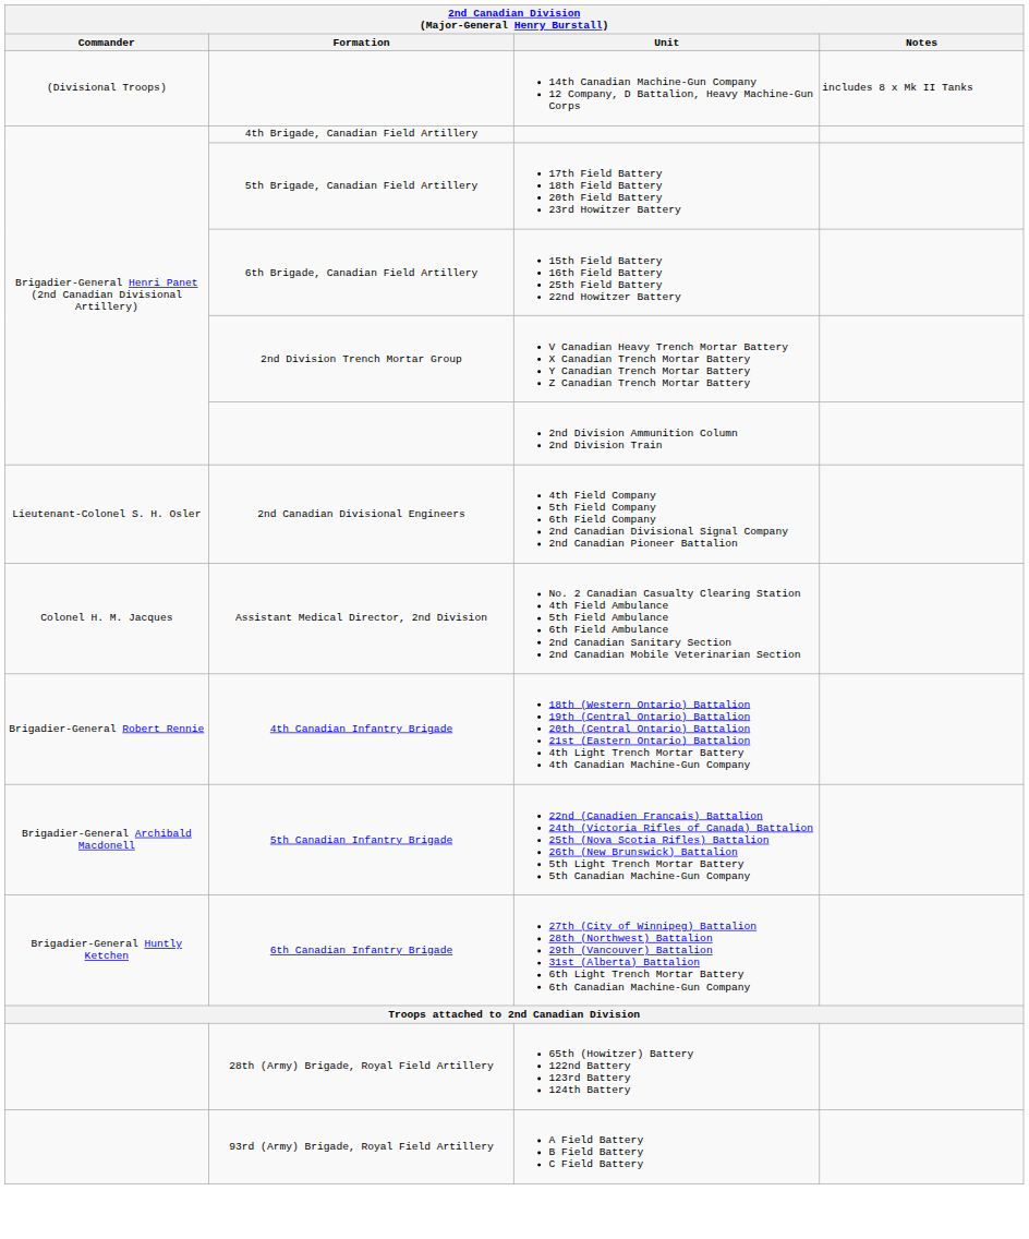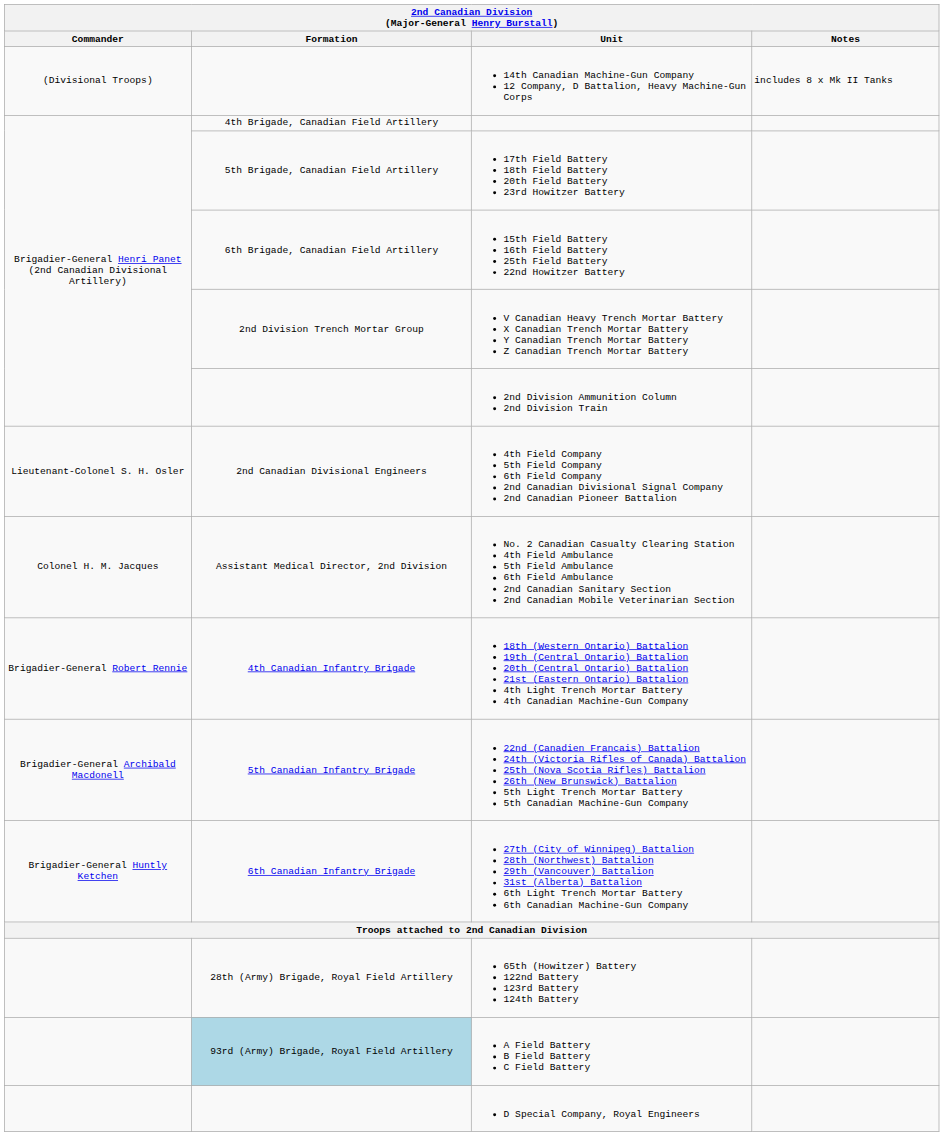 <table class="wikitable" width=100%>
 <tr valign="top">
 <th colspan="4" bgcolor="white"><a href='#'>2nd Canadian Division</a><br>(Major-General <a href='#'>Henry Burstall</a>)</th>
 </tr>
 <tr>
 <th width=20%; align= center rowspan=1>Commander</th>
 <th width=30%; align= center rowspan=1>Formation</th>
 <th width=30%; align= center rowspan=1>Unit</th>
 <th width=20%; align= center rowspan=1>Notes</th>
 </tr>
 <tr>
 <td align= center>(Divisional Troops)</td>
 <td align= center></td>
 <td align= left><br><ul><li>14th Canadian Machine-Gun Company</li><li>12 Company, D Battalion, Heavy Machine-Gun Corps</li></ul></td>
 <td align= left>includes 8 x Mk II Tanks</td>
 </tr>
 <tr>
 <td rowspan=5 align= center>Brigadier-General <a href='#'>Henri Panet</a><br>(2nd Canadian Divisional Artillery)</td>
 <td align= center>4th Brigade, Canadian Field Artillery</td>
 <td align= left></td>
 <td align= left></td>
 </tr>
 <tr>
 <td align= center>5th Brigade, Canadian Field Artillery</td>
 <td align= left><br><ul><li>17th Field Battery</li><li>18th Field Battery</li><li>20th Field Battery</li><li>23rd Howitzer Battery</li></ul></td>
 <td align= left></td>
 </tr>
 <tr>
 <td align= center>6th Brigade, Canadian Field Artillery</td>
 <td align= left><br><ul><li>15th Field Battery</li><li>16th Field Battery</li><li>25th Field Battery</li><li>22nd Howitzer Battery</li></ul></td>
 <td align= left></td>
 </tr>
 <tr>
 <td align= center>2nd Division Trench Mortar Group</td>
 <td align= left><br><ul><li>V Canadian Heavy Trench Mortar Battery</li><li>X Canadian Trench Mortar Battery</li><li>Y Canadian Trench Mortar Battery</li><li>Z Canadian Trench Mortar Battery</li></ul></td>
 <td align= left></td>
 </tr>
 <tr>
 <td align= center></td>
 <td align= left><br><ul><li>2nd Division Ammunition Column</li><li>2nd Division Train</li></ul></td>
 <td align= left></td>
 </tr>
 <tr>
 <td align= center>Lieutenant-Colonel S. H. Osler</td>
 <td align= center>2nd Canadian Divisional Engineers</td>
 <td align= left><br><ul><li>4th Field Company</li><li>5th Field Company</li><li>6th Field Company</li><li>2nd Canadian Divisional Signal Company</li><li>2nd Canadian Pioneer Battalion</li></ul></td>
 <td align= left></td>
 </tr>
 <tr>
 <td align= center>Colonel H. M. Jacques</td>
 <td align= center>Assistant Medical Director, 2nd Division</td>
 <td align= left><br><ul><li>No. 2 Canadian Casualty Clearing Station</li><li>4th Field Ambulance</li><li>5th Field Ambulance</li><li>6th Field Ambulance</li><li>2nd Canadian Sanitary Section</li><li>2nd Canadian Mobile Veterinarian Section</li></ul></td>
 <td align= left></td>
 </tr>
 <tr>
 <td align= center>Brigadier-General <a href='#'>Robert Rennie</a></td>
 <td align= center><a href='#'>4th Canadian Infantry Brigade</a></td>
 <td align= left><br><ul><li><a href='#'>18th (Western Ontario) Battalion</a></li><li><a href='#'>19th (Central Ontario) Battalion</a></li><li><a href='#'>20th (Central Ontario) Battalion</a></li><li><a href='#'>21st (Eastern Ontario) Battalion</a></li><li>4th Light Trench Mortar Battery</li><li>4th Canadian Machine-Gun Company</li></ul></td>
 <td align= left></td>
 </tr>
 <tr>
 <td align= center>Brigadier-General <a href='#'>Archibald Macdonell</a></td>
 <td align= center><a href='#'>5th Canadian Infantry Brigade</a></td>
 <td align= left><br><ul><li><a href='#'>22nd (Canadien Francais) Battalion</a></li><li><a href='#'>24th (Victoria Rifles of Canada) Battalion</a></li><li><a href='#'>25th (Nova Scotia Rifles) Battalion</a></li><li><a href='#'>26th (New Brunswick) Battalion</a></li><li>5th Light Trench Mortar Battery</li><li>5th Canadian Machine-Gun Company</li></ul></td>
 <td align= left></td>
 </tr>
 <tr>
 <td align= center>Brigadier-General <a href='#'>Huntly Ketchen</a></td>
 <td align= center><a href='#'>6th Canadian Infantry Brigade</a></td>
 <td align= left><br><ul><li><a href='#'>27th (City of Winnipeg) Battalion</a></li><li><a href='#'>28th (Northwest) Battalion</a></li><li><a href='#'>29th (Vancouver) Battalion</a></li><li><a href='#'>31st (Alberta) Battalion</a></li><li>6th Light Trench Mortar Battery</li><li>6th Canadian Machine-Gun Company</li></ul></td>
 <td align= left></td>
 </tr>
 <tr valign="top">
 <th colspan="4" bgcolor="white">Troops attached to 2nd Canadian Division</th>
 </tr>
 <tr>
 <td align= center></td>
 <td align= center>28th (Army) Brigade, Royal Field Artillery</td>
 <td align= left><br><ul><li>65th (Howitzer) Battery</li><li>122nd Battery</li><li>123rd Battery</li><li>124th Battery</li></ul></td>
 <td align= left></td>
 </tr>
 <tr>
 <td align= center></td>
-<td align= center>93rd (Army) Brigade, Royal Field Artillery</td>
+<td align= center style="background: lightblue;">93rd (Army) Brigade, Royal Field Artillery</td>
 <td align= left><br><ul><li>A Field Battery</li><li>B Field Battery</li><li>C Field Battery</li></ul></td>
 <td align= left></td>
 </tr>
+<tr>
+<td align= center></td>
+<td align= center></td>
+<td align= left><br><ul><li>D Special Company, Royal Engineers</li></ul></td>
+<td align= left></td>
+</tr>
 </table>
